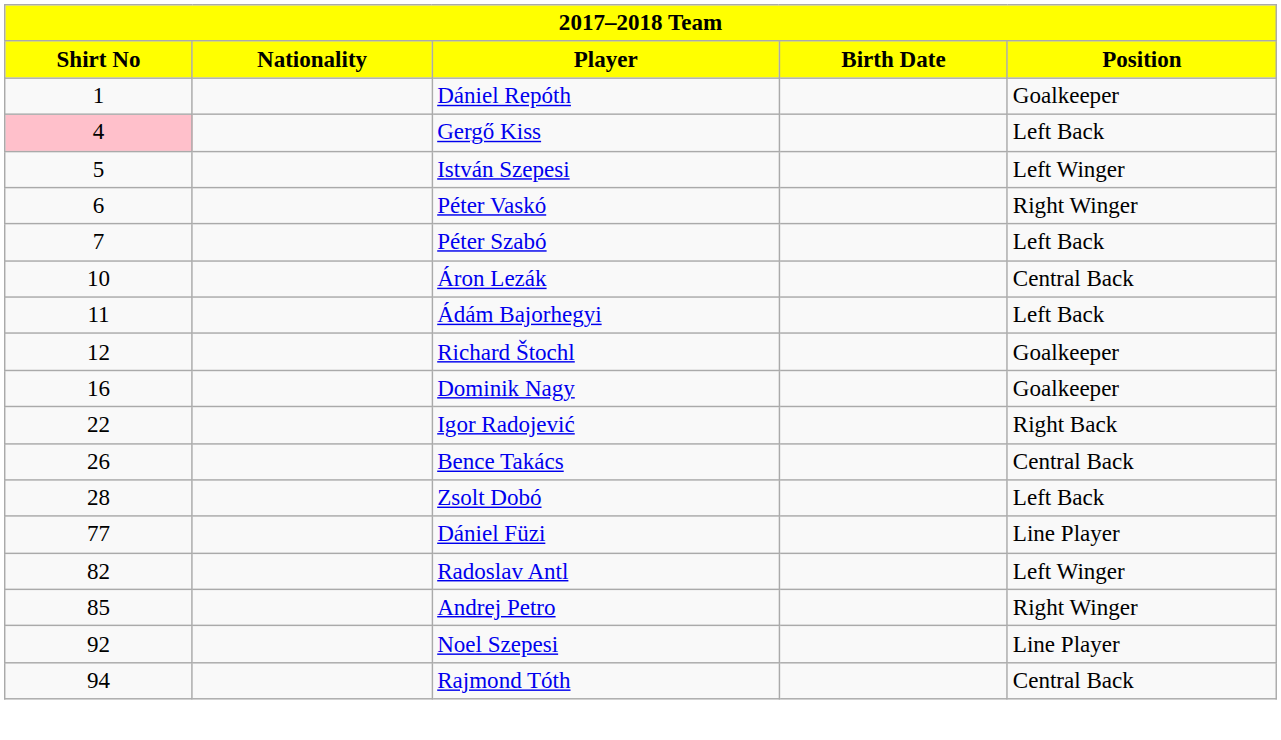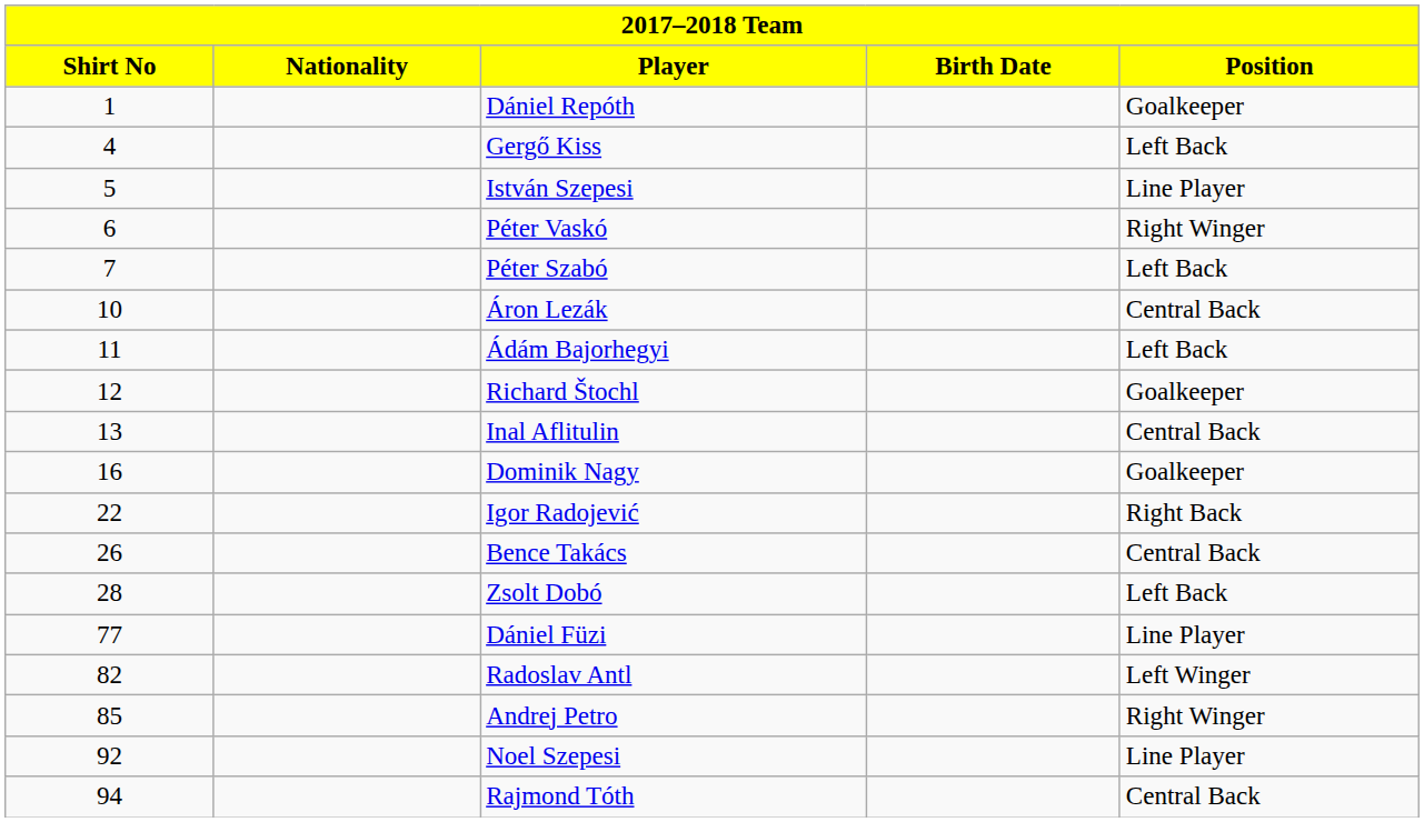 <table class="wikitable collapsible collapsed" style="width:100%">
 <tr>
 <th colspan=5 style="background-color:yellow;color:black;text-align:center;"> <strong>2017–2018 Team</strong></th>
 </tr>
 <tr>
 <th style="color:black; background:yellow">Shirt No</th>
 <th style="color:black; background:yellow">Nationality</th>
 <th style="color:black; background:yellow">Player</th>
 <th style="color:black; background:yellow">Birth Date</th>
 <th style="color:black; background:yellow">Position</th>
 </tr>
 <tr>
 <td align=center>1</td>
 <td></td>
 <td><a href='#'>Dániel Repóth</a></td>
 <td></td>
 <td>Goalkeeper</td>
 </tr>
 <tr>
-<td align=center style="background: pink;">4</td>
+<td align=center>4</td>
 <td></td>
 <td><a href='#'>Gergő Kiss</a></td>
 <td></td>
 <td>Left Back</td>
 </tr>
 <tr>
 <td align=center>5</td>
 <td></td>
 <td><a href='#'>István Szepesi</a></td>
 <td></td>
-<td>Left Winger</td>
+<td>Line Player</td>
 </tr>
 <tr>
 <td align=center>6</td>
 <td></td>
 <td><a href='#'>Péter Vaskó</a></td>
 <td></td>
 <td>Right Winger</td>
 </tr>
 <tr>
 <td align=center>7</td>
 <td></td>
 <td><a href='#'>Péter Szabó</a></td>
 <td></td>
 <td>Left Back</td>
 </tr>
 <tr>
 <td align=center>10</td>
 <td></td>
 <td><a href='#'>Áron Lezák</a></td>
 <td></td>
 <td>Central Back</td>
 </tr>
 <tr>
 <td align=center>11</td>
 <td></td>
 <td><a href='#'>Ádám Bajorhegyi</a></td>
 <td></td>
 <td>Left Back</td>
 </tr>
 <tr>
 <td align=center>12</td>
 <td></td>
 <td><a href='#'>Richard Štochl</a></td>
 <td></td>
 <td>Goalkeeper</td>
+</tr>
+<tr>
+<td align=center>13</td>
+<td></td>
+<td><a href='#'>Inal Aflitulin</a></td>
+<td></td>
+<td>Central Back</td>
 </tr>
 <tr>
 <td align=center>16</td>
 <td></td>
 <td><a href='#'>Dominik Nagy</a></td>
 <td></td>
 <td>Goalkeeper</td>
 </tr>
 <tr>
 <td align=center>22</td>
 <td></td>
 <td><a href='#'>Igor Radojević</a></td>
 <td></td>
 <td>Right Back</td>
 </tr>
 <tr>
 <td align=center>26</td>
 <td></td>
 <td><a href='#'>Bence Takács</a></td>
 <td></td>
 <td>Central Back</td>
 </tr>
 <tr>
 <td align=center>28</td>
 <td></td>
 <td><a href='#'>Zsolt Dobó</a></td>
 <td></td>
 <td>Left Back</td>
 </tr>
 <tr>
 <td align=center>77</td>
 <td></td>
 <td><a href='#'>Dániel Füzi</a></td>
 <td></td>
 <td>Line Player</td>
 </tr>
 <tr>
 <td align=center>82</td>
 <td></td>
 <td><a href='#'>Radoslav Antl</a></td>
 <td></td>
 <td>Left Winger</td>
 </tr>
 <tr>
 <td align=center>85</td>
 <td></td>
 <td><a href='#'>Andrej Petro</a></td>
 <td></td>
 <td>Right Winger</td>
 </tr>
 <tr>
 <td align=center>92</td>
 <td></td>
 <td><a href='#'>Noel Szepesi</a></td>
 <td></td>
 <td>Line Player</td>
 </tr>
 <tr>
 <td align=center>94</td>
 <td></td>
 <td><a href='#'>Rajmond Tóth</a></td>
 <td></td>
 <td>Central Back</td>
 </tr>
 </table>
